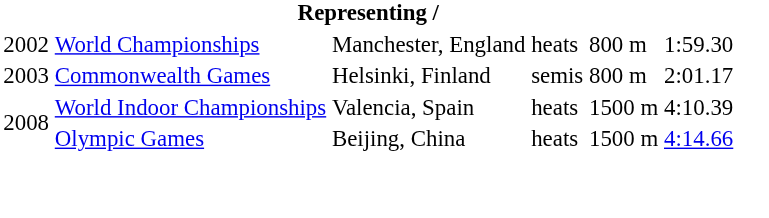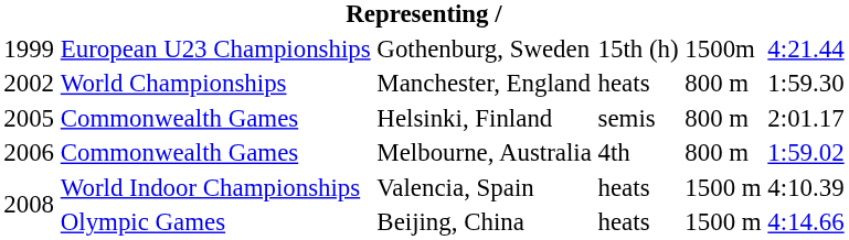 <table>
 <tr>
 <th colspan="6">Representing  / </th>
+</tr>
+<tr>
+<td>1999</td>
+<td><a href='#'>European U23 Championships</a></td>
+<td>Gothenburg, Sweden</td>
+<td>15th (h)</td>
+<td>1500m</td>
+<td><a href='#'>4:21.44</a></td>
 </tr>
 <tr>
 <td>2002</td>
 <td><a href='#'>World Championships</a></td>
 <td>Manchester, England</td>
 <td>heats</td>
 <td>800 m</td>
 <td>1:59.30</td>
 </tr>
 <tr>
-<td>2003</td>
+<td>2005</td>
 <td><a href='#'>Commonwealth Games</a></td>
 <td>Helsinki, Finland</td>
 <td>semis</td>
 <td>800 m</td>
 <td>2:01.17</td>
+</tr>
+<tr>
+<td>2006</td>
+<td><a href='#'>Commonwealth Games</a></td>
+<td>Melbourne, Australia</td>
+<td>4th</td>
+<td>800 m</td>
+<td><a href='#'>1:59.02</a></td>
 </tr>
 <tr>
 <td rowspan=2>2008</td>
 <td><a href='#'>World Indoor Championships</a></td>
 <td>Valencia, Spain</td>
 <td>heats</td>
 <td>1500 m</td>
 <td>4:10.39</td>
 </tr>
 <tr>
 <td><a href='#'>Olympic Games</a></td>
 <td>Beijing, China</td>
 <td>heats</td>
 <td>1500 m</td>
 <td><a href='#'>4:14.66</a></td>
 </tr>
 </table>
